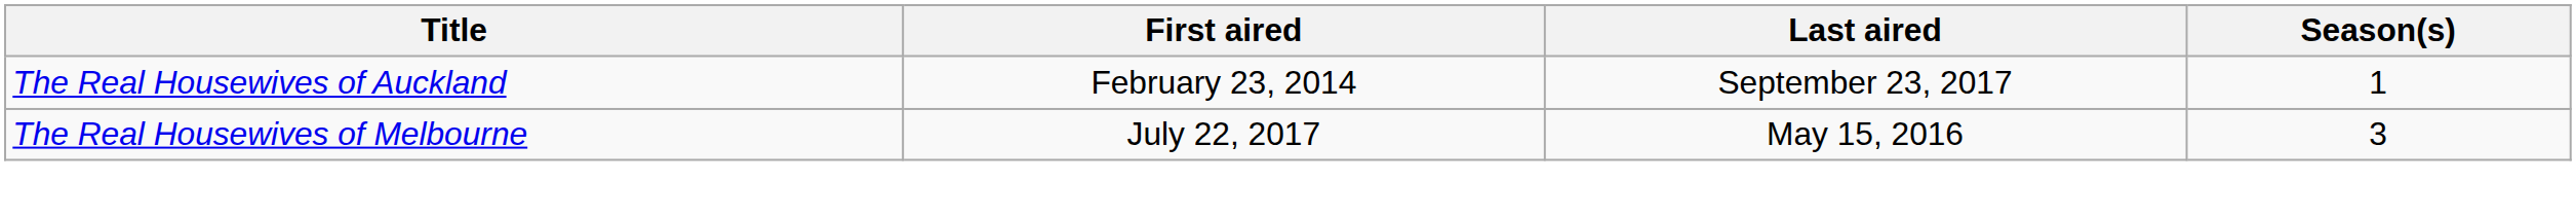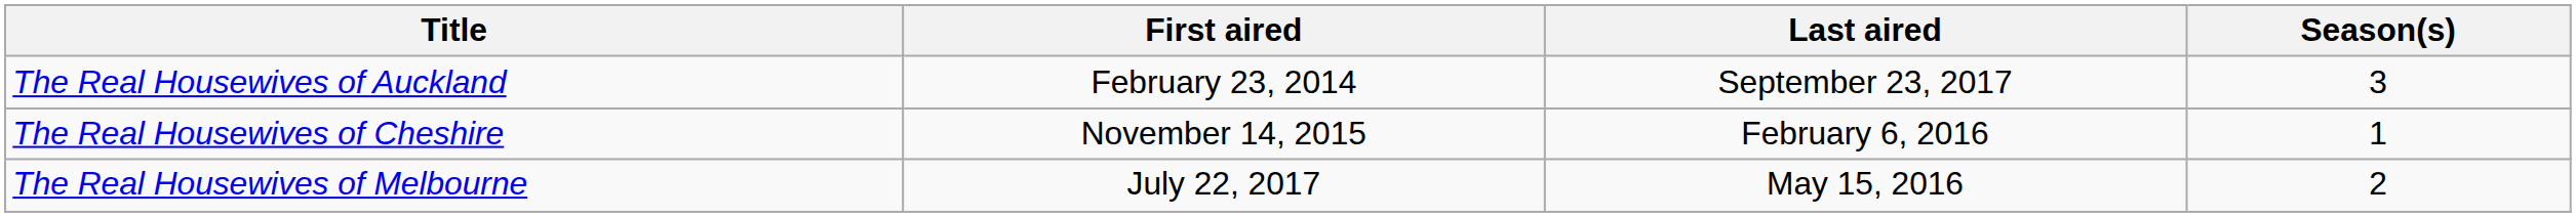 <table class="wikitable plainrowheaders sortable" style="width:100%;text-align:center;">
 <tr>
 <th style="width:35%;">Title</th>
 <th style="width:25%;">First aired</th>
 <th style="width:25%;">Last aired</th>
 <th style="width:15%;">Season(s)</th>
 </tr>
 <tr>
 <td scope="row" style="text-align:left;"><em><a href='#'>The Real Housewives of Auckland</a></em></td>
 <td>February 23, 2014</td>
 <td>September 23, 2017</td>
+<td>3</td>
+</tr>
+<tr>
+<td scope="row" style="text-align:left;"><em><a href='#'>The Real Housewives of Cheshire</a></em></td>
+<td>November 14, 2015</td>
+<td>February 6, 2016</td>
 <td>1</td>
 </tr>
 <tr>
 <td scope="row" style="text-align:left;"><em><a href='#'>The Real Housewives of Melbourne</a></em></td>
 <td>July 22, 2017</td>
 <td>May 15, 2016</td>
-<td>3</td>
+<td>2</td>
 </tr>
 </table>
